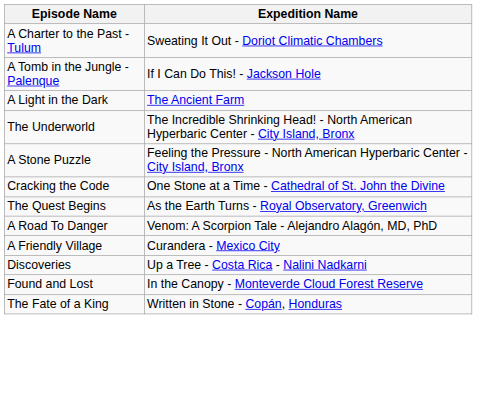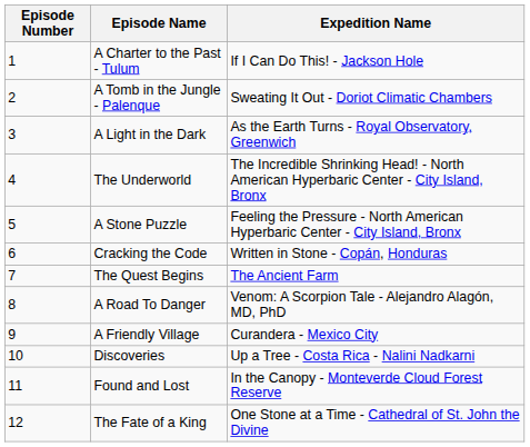 <table class="wikitable">
 <tr>
+<th>Episode Number</th>
 <th>Episode Name</th>
 <th>Expedition Name</th>
 </tr>
 <tr>
+<td>1</td>
 <td>A Charter to the Past - <a href='#'>Tulum</a></td>
+<td>If I Can Do This! - <a href='#'>Jackson Hole</a></td>
+</tr>
+<tr>
+<td>2</td>
+<td>A Tomb in the Jungle - <a href='#'>Palenque</a></td>
 <td>Sweating It Out - <a href='#'>Doriot Climatic Chambers</a></td>
 </tr>
 <tr>
-<td>A Tomb in the Jungle - <a href='#'>Palenque</a></td>
-<td>If I Can Do This! - <a href='#'>Jackson Hole</a></td>
+<td>3</td>
+<td>A Light in the Dark</td>
+<td>As the Earth Turns - <a href='#'>Royal Observatory, Greenwich</a></td>
 </tr>
 <tr>
-<td>A Light in the Dark</td>
-<td><a href='#'>The Ancient Farm</a></td>
-</tr>
-<tr>
+<td>4</td>
 <td>The Underworld</td>
 <td>The Incredible Shrinking Head! - North American Hyperbaric Center - <a href='#'>City Island, Bronx</a></td>
 </tr>
 <tr>
+<td>5</td>
 <td>A Stone Puzzle</td>
 <td>Feeling the Pressure - North American Hyperbaric Center - <a href='#'>City Island, Bronx</a></td>
 </tr>
 <tr>
+<td>6</td>
 <td>Cracking the Code</td>
-<td>One Stone at a Time - <a href='#'>Cathedral of St. John the Divine</a></td>
+<td>Written in Stone - <a href='#'>Copán</a>, <a href='#'>Honduras</a></td>
 </tr>
 <tr>
+<td>7</td>
 <td>The Quest Begins</td>
-<td>As the Earth Turns - <a href='#'>Royal Observatory, Greenwich</a></td>
+<td><a href='#'>The Ancient Farm</a></td>
 </tr>
 <tr>
+<td>8</td>
 <td>A Road To Danger</td>
 <td>Venom: A Scorpion Tale - Alejandro Alagón, MD, PhD</td>
 </tr>
 <tr>
+<td>9</td>
 <td>A Friendly Village</td>
 <td>Curandera - <a href='#'>Mexico City</a></td>
 </tr>
 <tr>
+<td>10</td>
 <td>Discoveries</td>
 <td>Up a Tree - <a href='#'>Costa Rica</a> - <a href='#'>Nalini Nadkarni</a></td>
 </tr>
 <tr>
+<td>11</td>
 <td>Found and Lost</td>
 <td>In the Canopy - <a href='#'>Monteverde Cloud Forest Reserve</a></td>
 </tr>
 <tr>
+<td>12</td>
 <td>The Fate of a King</td>
-<td>Written in Stone - <a href='#'>Copán</a>, <a href='#'>Honduras</a></td>
+<td>One Stone at a Time - <a href='#'>Cathedral of St. John the Divine</a></td>
 </tr>
 </table>
